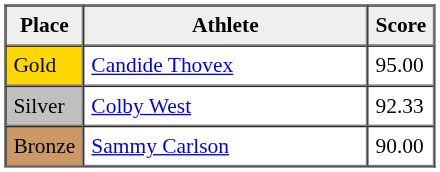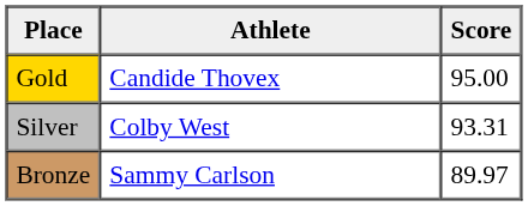 <table border=1 cellpadding=5 cellspacing=0>
 <tr>
 <th style="background:#efefef;" width="20">Place</th>
 <th style="background:#efefef;" width="200">Athlete</th>
 <th style="background:#efefef;" width="20">Score</th>
 </tr>
 <tr align=left>
 <td style="background:gold;">Gold</td>
 <td><a href='#'>Candide Thovex</a></td>
 <td>95.00</td>
 </tr>
 <tr align=left>
 <td style="background:silver;">Silver</td>
 <td><a href='#'>Colby West</a></td>
-<td>92.33</td>
+<td>93.31</td>
 </tr>
 <tr align=left>
 <td style="background:#CC9966;">Bronze</td>
 <td><a href='#'>Sammy Carlson</a></td>
-<td>90.00</td>
+<td>89.97</td>
 </tr>
 </table>
